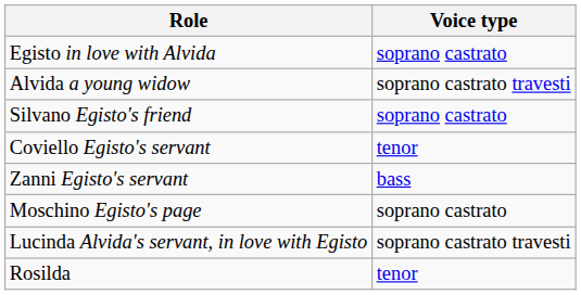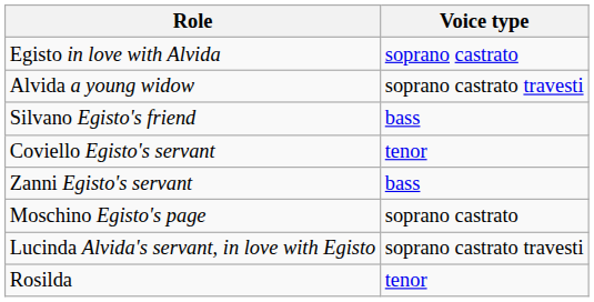 <table class="wikitable">
 <tr>
 <th>Role</th>
 <th>Voice type</th>
 </tr>
 <tr>
 <td>Egisto <em>in love with Alvida</em></td>
 <td><a href='#'>soprano</a> <a href='#'>castrato</a></td>
 </tr>
 <tr>
 <td>Alvida <em>a young widow</em></td>
 <td>soprano castrato <a href='#'>travesti</a></td>
 </tr>
 <tr>
 <td>Silvano <em>Egisto's friend</em></td>
-<td><a href='#'>soprano</a> <a href='#'>castrato</a></td>
+<td><a href='#'>bass</a></td>
 </tr>
 <tr>
 <td>Coviello <em>Egisto's servant</em></td>
 <td><a href='#'>tenor</a></td>
 </tr>
 <tr>
 <td>Zanni <em>Egisto's servant</em></td>
 <td><a href='#'>bass</a></td>
 </tr>
 <tr>
 <td>Moschino <em>Egisto's page</em></td>
 <td>soprano castrato</td>
 </tr>
 <tr>
 <td>Lucinda <em>Alvida's servant, in love with Egisto</em></td>
 <td>soprano castrato travesti</td>
 </tr>
 <tr>
 <td>Rosilda</td>
 <td><a href='#'>tenor</a></td>
 </tr>
 </table>
